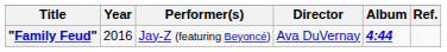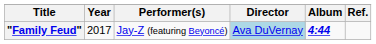 <table class="wikitable plainrowheaders unsortable" style="text-align: margin;">
 <tr>
 </tr>
 <tr>
 <th scope="col">Title</th>
 <th scope="col">Year</th>
 <th scope="col">Performer(s)</th>
 <th scope="col">Director</th>
 <th scope="col">Album</th>
 <th scope="col">Ref.</th>
 </tr>
 <tr>
 <th scope="row">"<a href='#'>Family Feud</a>"</th>
-<td>2016</td>
+<td>2017</td>
 <td><a href='#'>Jay-Z</a> <small>(featuring <a href='#'>Beyoncé</a>)</small></td>
-<td><a href='#'>Ava DuVernay</a></td>
+<td style="background: lightblue;"><a href='#'>Ava DuVernay</a></td>
 <td><strong><em><a href='#'>4:44</a></em></strong></td>
 <td></td>
 </tr>
 </table>
